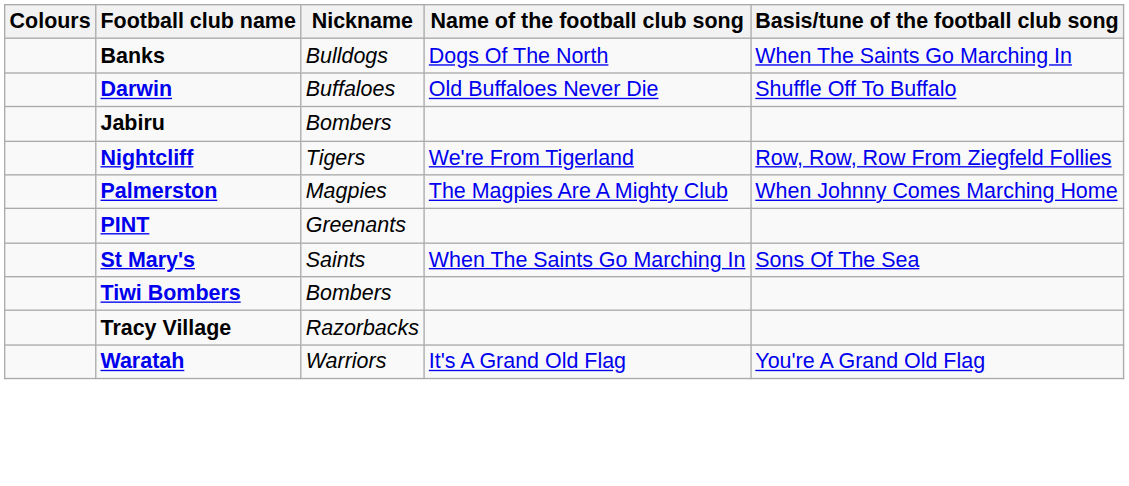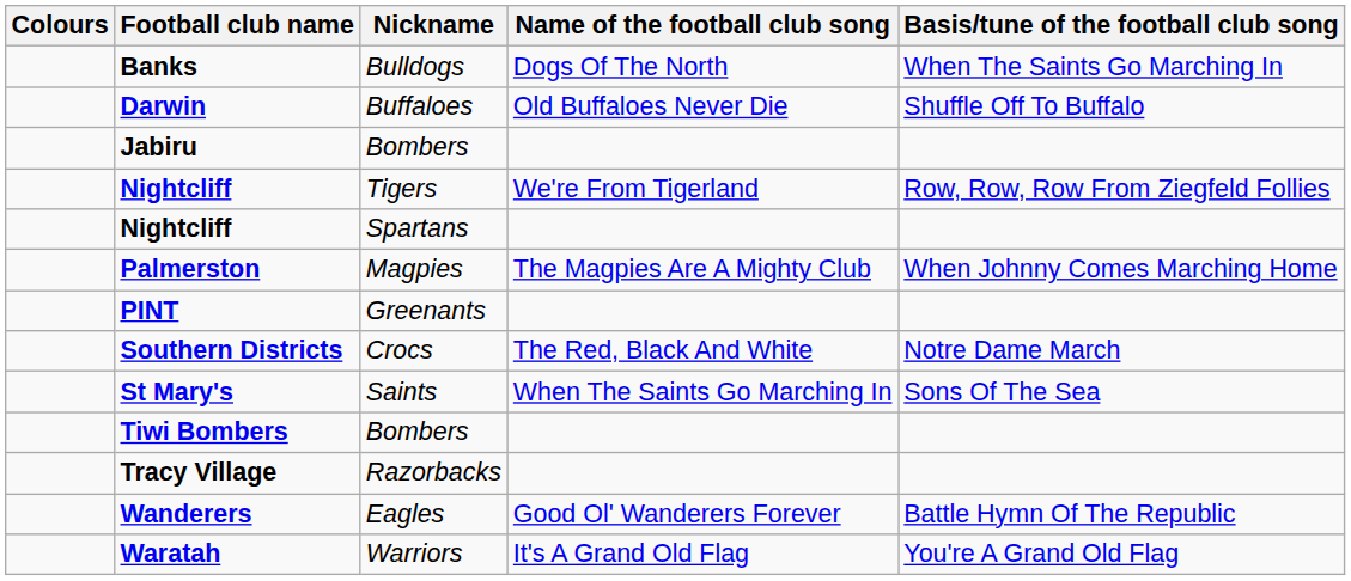 <table class="wikitable sortable">
 <tr>
 <th>Colours</th>
 <th>Football club name</th>
 <th>Nickname</th>
 <th>Name of the football club song</th>
 <th>Basis/tune of the football club song</th>
 </tr>
 <tr>
 <td></td>
 <td><strong>Banks</strong></td>
 <td><em>Bulldogs</em></td>
 <td><a href='#'>Dogs Of The North</a></td>
 <td><a href='#'>When The Saints Go Marching In</a></td>
 </tr>
 <tr>
 <td></td>
 <td><strong><a href='#'>Darwin</a></strong></td>
 <td><em>Buffaloes</em></td>
 <td><a href='#'>Old Buffaloes Never Die</a></td>
 <td><a href='#'>Shuffle Off To Buffalo</a></td>
 </tr>
 <tr>
 <td></td>
 <td><strong>Jabiru</strong></td>
 <td><em>Bombers</em></td>
 <td></td>
 <td></td>
 </tr>
 <tr>
 <td></td>
 <td><strong><a href='#'>Nightcliff</a></strong></td>
 <td><em>Tigers</em></td>
 <td><a href='#'>We're From Tigerland</a></td>
 <td><a href='#'>Row, Row, Row From Ziegfeld Follies</a></td>
 </tr>
 <tr>
 <td></td>
+<td><strong>Nightcliff</strong></td>
+<td><em>Spartans</em></td>
+<td></td>
+<td></td>
+</tr>
+<tr>
+<td></td>
 <td><strong><a href='#'>Palmerston</a></strong></td>
 <td><em>Magpies</em></td>
 <td><a href='#'>The Magpies Are A Mighty Club</a></td>
 <td><a href='#'>When Johnny Comes Marching Home</a></td>
 </tr>
 <tr>
 <td></td>
 <td><strong><a href='#'>PINT</a></strong></td>
 <td><em>Greenants</em></td>
 <td></td>
 <td></td>
+</tr>
+<tr>
+<td></td>
+<td><strong><a href='#'>Southern Districts</a></strong></td>
+<td><em>Crocs</em></td>
+<td><a href='#'>The Red, Black And White</a></td>
+<td><a href='#'>Notre Dame March</a></td>
 </tr>
 <tr>
 <td></td>
 <td><strong><a href='#'>St Mary's</a></strong></td>
 <td><em>Saints</em></td>
 <td><a href='#'>When The Saints Go Marching In</a></td>
 <td><a href='#'>Sons Of The Sea</a></td>
 </tr>
 <tr>
 <td></td>
 <td><strong><a href='#'>Tiwi Bombers</a></strong></td>
 <td><em>Bombers</em></td>
 <td></td>
 <td></td>
 </tr>
 <tr>
 <td></td>
 <td><strong>Tracy Village</strong></td>
 <td><em>Razorbacks</em></td>
 <td></td>
 <td></td>
 </tr>
 <tr>
 <td></td>
+<td><strong><a href='#'>Wanderers</a></strong></td>
+<td><em>Eagles</em></td>
+<td><a href='#'>Good Ol' Wanderers Forever</a></td>
+<td><a href='#'>Battle Hymn Of The Republic</a></td>
+</tr>
+<tr>
+<td></td>
 <td><strong><a href='#'>Waratah</a></strong></td>
 <td><em>Warriors</em></td>
 <td><a href='#'>It's A Grand Old Flag</a></td>
 <td><a href='#'>You're A Grand Old Flag</a></td>
 </tr>
 </table>
